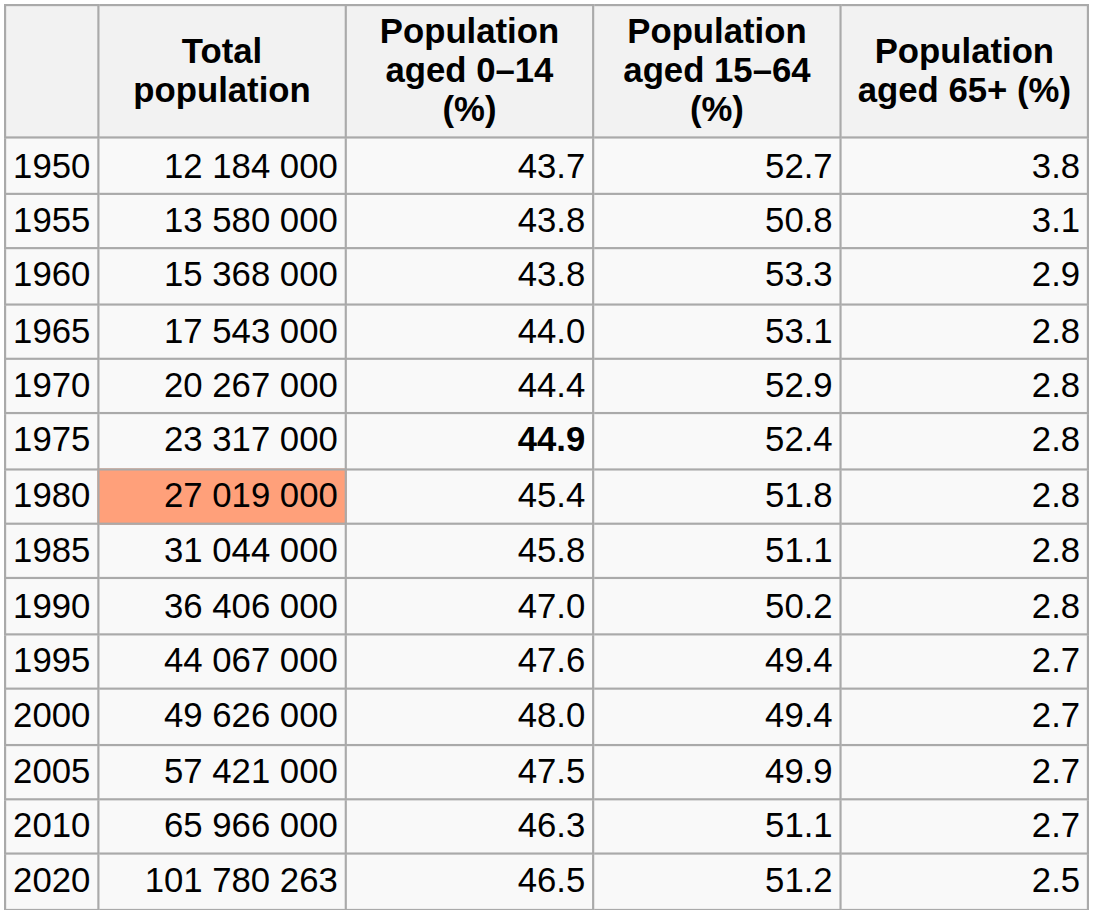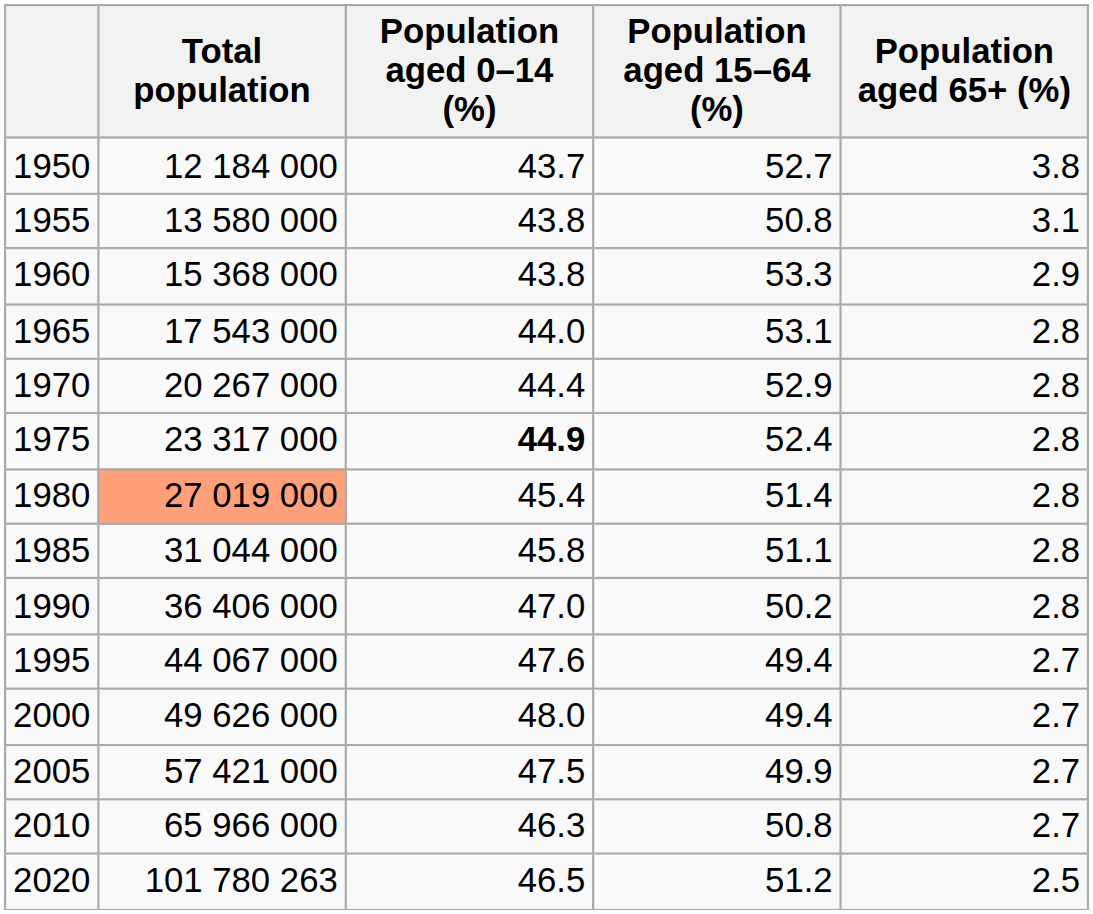 <table class="wikitable" style="text-align: right;">
 <tr>
 <th></th>
 <th style="width:80pt;">Total population</th>
 <th style="width:80pt;">Population aged 0–14 (%)</th>
 <th style="width:80pt;">Population aged 15–64 (%)</th>
 <th style="width:80pt;">Population aged 65+ (%)</th>
 </tr>
 <tr>
 <td>1950</td>
 <td>12 184 000</td>
 <td>43.7</td>
 <td>52.7</td>
 <td>3.8</td>
 </tr>
 <tr>
 <td>1955</td>
 <td>13 580 000</td>
 <td>43.8</td>
 <td>50.8</td>
 <td>3.1</td>
 </tr>
 <tr>
 <td>1960</td>
 <td>15 368 000</td>
 <td>43.8</td>
 <td>53.3</td>
 <td>2.9</td>
 </tr>
 <tr>
 <td>1965</td>
 <td>17 543 000</td>
 <td>44.0</td>
 <td>53.1</td>
 <td>2.8</td>
 </tr>
 <tr>
 <td>1970</td>
 <td>20 267 000</td>
 <td>44.4</td>
 <td>52.9</td>
 <td>2.8</td>
 </tr>
 <tr>
 <td>1975</td>
 <td>23 317 000</td>
 <td><strong>44.9</strong></td>
 <td>52.4</td>
 <td>2.8</td>
 </tr>
 <tr>
 <td>1980</td>
 <td style="background: lightsalmon;">27 019 000</td>
 <td>45.4</td>
-<td>51.8</td>
+<td>51.4</td>
 <td>2.8</td>
 </tr>
 <tr>
 <td>1985</td>
 <td>31 044 000</td>
 <td>45.8</td>
 <td>51.1</td>
 <td>2.8</td>
 </tr>
 <tr>
 <td>1990</td>
 <td>36 406 000</td>
 <td>47.0</td>
 <td>50.2</td>
 <td>2.8</td>
 </tr>
 <tr>
 <td>1995</td>
 <td>44 067 000</td>
 <td>47.6</td>
 <td>49.4</td>
 <td>2.7</td>
 </tr>
 <tr>
 <td>2000</td>
 <td>49 626 000</td>
 <td>48.0</td>
 <td>49.4</td>
 <td>2.7</td>
 </tr>
 <tr>
 <td>2005</td>
 <td>57 421 000</td>
 <td>47.5</td>
 <td>49.9</td>
 <td>2.7</td>
 </tr>
 <tr>
 <td>2010</td>
 <td>65 966 000</td>
 <td>46.3</td>
-<td>51.1</td>
+<td>50.8</td>
 <td>2.7</td>
 </tr>
 <tr>
 <td>2020</td>
 <td>101 780 263</td>
 <td>46.5</td>
 <td>51.2</td>
 <td>2.5</td>
 </tr>
 </table>
